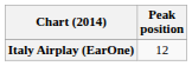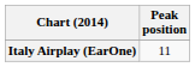 <table class="wikitable sortable plainrowheaders" style="text-align:center">
 <tr>
 <th scope="col">Chart (2014)</th>
 <th scope="col">Peak<br>position</th>
 </tr>
 <tr>
 </tr>
 <tr>
 <th scope="row">Italy Airplay (EarOne)</th>
-<td align=center>12</td>
+<td align=center>11</td>
 </tr>
 </table>
